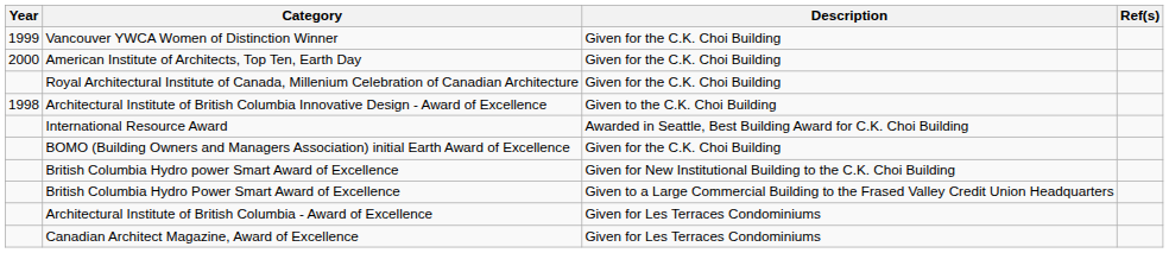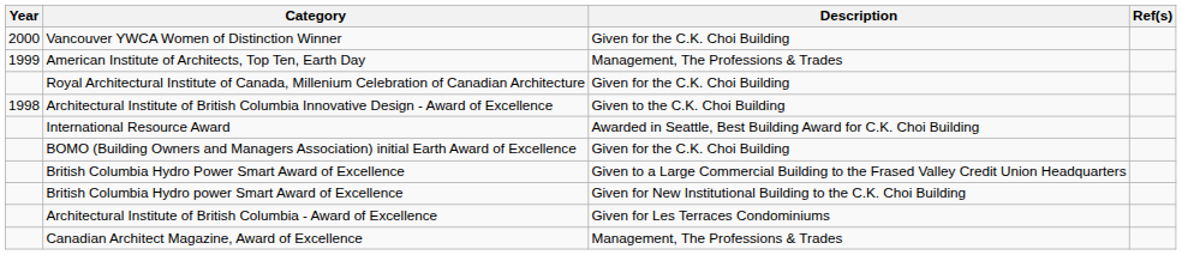 <table class="wikitable sortable mw-collapsible">
 <tr>
 <th>Year</th>
 <th>Category</th>
 <th>Description</th>
 <th>Ref(s)</th>
 </tr>
 <tr>
-<td>1999</td>
+<td>2000</td>
 <td>Vancouver YWCA Women of Distinction Winner</td>
 <td>Given for the C.K. Choi Building</td>
 <td></td>
 </tr>
 <tr>
-<td>2000</td>
+<td>1999</td>
 <td>American Institute of Architects, Top Ten, Earth Day</td>
-<td>Given for the C.K. Choi Building</td>
+<td>Management, The Professions & Trades</td>
 <td></td>
 </tr>
 <tr>
 <td></td>
 <td>Royal Architectural Institute of Canada, Millenium Celebration of Canadian Architecture</td>
 <td>Given for the C.K. Choi Building</td>
 <td></td>
 </tr>
 <tr>
 <td>1998</td>
 <td>Architectural Institute of British Columbia Innovative Design - Award of Excellence</td>
 <td>Given to the C.K. Choi Building</td>
 <td></td>
 </tr>
 <tr>
 <td></td>
 <td>International Resource Award</td>
 <td>Awarded in Seattle, Best Building Award for C.K. Choi Building</td>
 <td></td>
 </tr>
 <tr>
 <td></td>
 <td>BOMO (Building Owners and Managers Association) initial Earth Award of Excellence</td>
 <td>Given for the C.K. Choi Building</td>
 <td></td>
 </tr>
 <tr>
 <td></td>
-<td>British Columbia Hydro power Smart Award of Excellence</td>
-<td>Given for New Institutional Building to the C.K. Choi Building</td>
+<td>British Columbia Hydro Power Smart Award of Excellence</td>
+<td>Given to a Large Commercial Building to the Frased Valley Credit Union Headquarters</td>
 <td></td>
 </tr>
 <tr>
 <td></td>
-<td>British Columbia Hydro Power Smart Award of Excellence</td>
-<td>Given to a Large Commercial Building to the Frased Valley Credit Union Headquarters</td>
+<td>British Columbia Hydro power Smart Award of Excellence</td>
+<td>Given for New Institutional Building to the C.K. Choi Building</td>
 <td></td>
 </tr>
 <tr>
 <td></td>
 <td>Architectural Institute of British Columbia - Award of Excellence</td>
 <td>Given for Les Terraces Condominiums</td>
 <td></td>
 </tr>
 <tr>
 <td></td>
 <td>Canadian Architect Magazine, Award of Excellence</td>
-<td>Given for Les Terraces Condominiums</td>
+<td>Management, The Professions & Trades</td>
 <td></td>
 </tr>
 </table>
